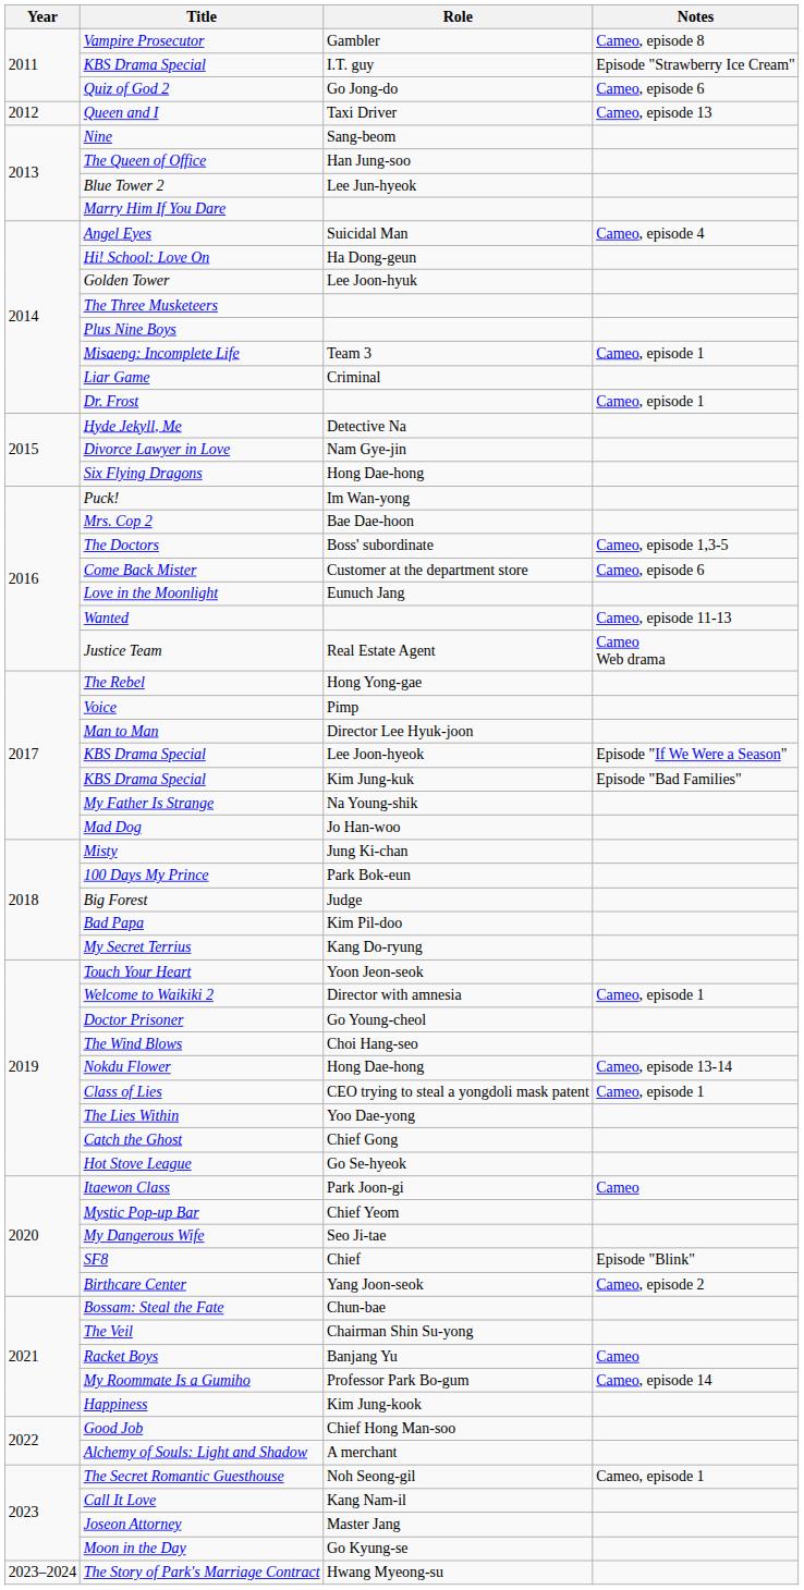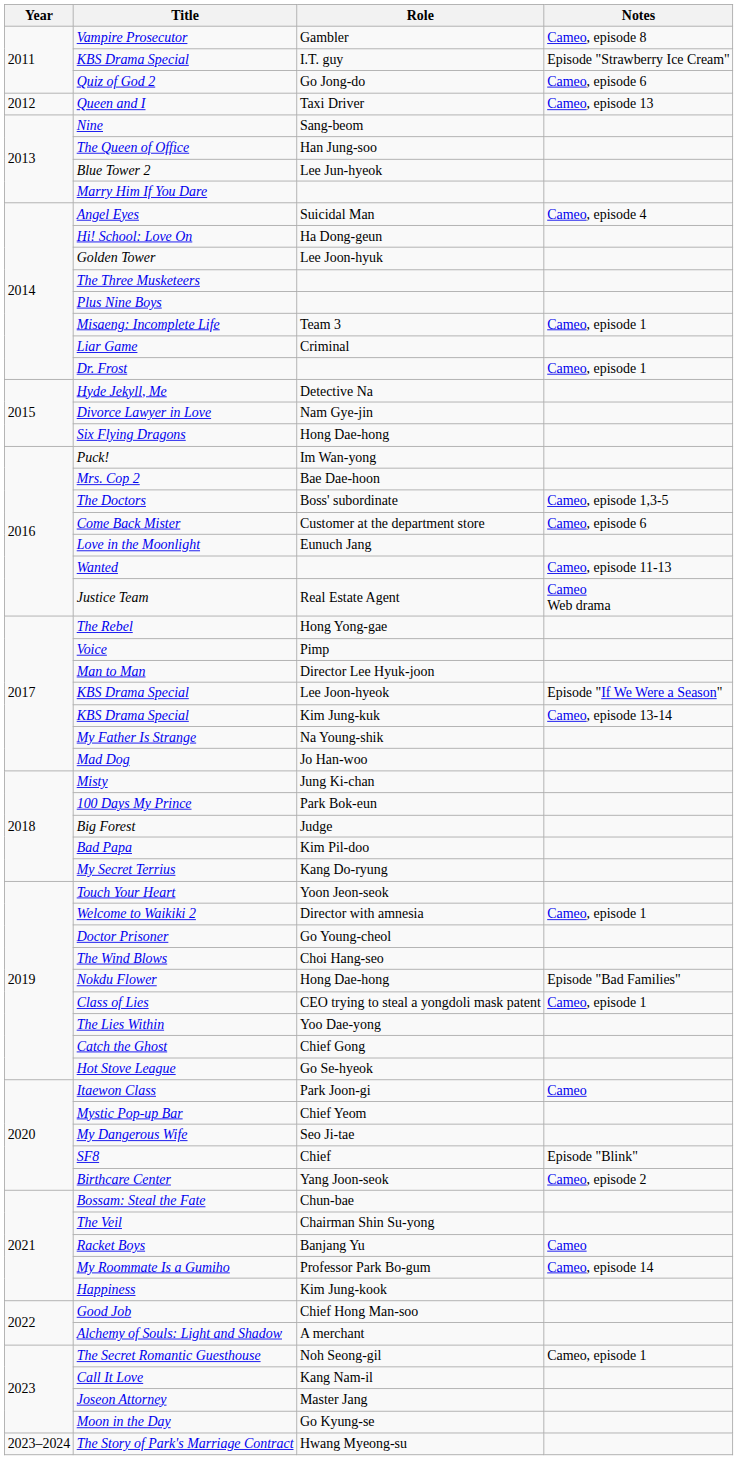 <table class="wikitable sortable">
 <tr>
 <th>Year</th>
 <th>Title</th>
 <th>Role</th>
 <th>Notes</th>
 </tr>
 <tr>
 <td rowspan=3>2011</td>
 <td><em><a href='#'>Vampire Prosecutor</a></em></td>
 <td>Gambler</td>
 <td><a href='#'>Cameo</a>, episode 8</td>
 </tr>
 <tr>
 <td><em><a href='#'>KBS Drama Special</a></em></td>
 <td>I.T. guy</td>
 <td>Episode "Strawberry Ice Cream"</td>
 </tr>
 <tr>
 <td><em><a href='#'>Quiz of God 2</a></em></td>
 <td>Go Jong-do</td>
 <td><a href='#'>Cameo</a>, episode 6</td>
 </tr>
 <tr>
 <td>2012</td>
 <td><em><a href='#'>Queen and I</a></em></td>
 <td>Taxi Driver</td>
 <td><a href='#'>Cameo</a>, episode 13</td>
 </tr>
 <tr>
 <td rowspan=4>2013</td>
 <td><em><a href='#'>Nine</a></em></td>
 <td>Sang-beom</td>
 <td></td>
 </tr>
 <tr>
 <td><em><a href='#'>The Queen of Office</a></em></td>
 <td>Han Jung-soo</td>
 <td></td>
 </tr>
 <tr>
 <td><em>Blue Tower 2</em></td>
 <td>Lee Jun-hyeok</td>
 <td></td>
 </tr>
 <tr>
 <td><em><a href='#'>Marry Him If You Dare</a></em></td>
 <td></td>
 <td></td>
 </tr>
 <tr>
 <td rowspan=8>2014</td>
 <td><em><a href='#'>Angel Eyes</a></em></td>
 <td>Suicidal Man</td>
 <td><a href='#'>Cameo</a>, episode 4</td>
 </tr>
 <tr>
 <td><em><a href='#'>Hi! School: Love On</a></em></td>
 <td>Ha Dong-geun</td>
 <td></td>
 </tr>
 <tr>
 <td><em>Golden Tower</em></td>
 <td>Lee Joon-hyuk</td>
 <td></td>
 </tr>
 <tr>
 <td><em><a href='#'>The Three Musketeers</a></em></td>
 <td></td>
 <td></td>
 </tr>
 <tr>
 <td><em><a href='#'>Plus Nine Boys</a></em></td>
 <td></td>
 <td></td>
 </tr>
 <tr>
 <td><em><a href='#'>Misaeng: Incomplete Life</a></em></td>
 <td>Team 3</td>
 <td><a href='#'>Cameo</a>, episode 1</td>
 </tr>
 <tr>
 <td><em><a href='#'>Liar Game</a></em></td>
 <td>Criminal</td>
 <td></td>
 </tr>
 <tr>
 <td><em><a href='#'>Dr. Frost</a></em></td>
 <td></td>
 <td><a href='#'>Cameo</a>, episode 1</td>
 </tr>
 <tr>
 <td rowspan=3>2015</td>
 <td><em><a href='#'>Hyde Jekyll, Me</a></em></td>
 <td>Detective Na</td>
 <td></td>
 </tr>
 <tr>
 <td><em><a href='#'>Divorce Lawyer in Love</a></em></td>
 <td>Nam Gye-jin</td>
 <td></td>
 </tr>
 <tr>
 <td><em><a href='#'>Six Flying Dragons</a></em></td>
 <td>Hong Dae-hong</td>
 <td></td>
 </tr>
 <tr>
 <td rowspan=7>2016</td>
 <td><em>Puck!</em></td>
 <td>Im Wan-yong</td>
 <td></td>
 </tr>
 <tr>
 <td><em><a href='#'>Mrs. Cop 2</a></em></td>
 <td>Bae Dae-hoon</td>
 <td></td>
 </tr>
 <tr>
 <td><em><a href='#'>The Doctors</a></em></td>
 <td>Boss' subordinate</td>
 <td><a href='#'>Cameo</a>, episode 1,3-5</td>
 </tr>
 <tr>
 <td><em><a href='#'>Come Back Mister</a></em></td>
 <td>Customer at the department store</td>
 <td><a href='#'>Cameo</a>, episode 6</td>
 </tr>
 <tr>
 <td><em><a href='#'>Love in the Moonlight</a></em></td>
 <td>Eunuch Jang</td>
 <td></td>
 </tr>
 <tr>
 <td><em><a href='#'>Wanted</a></em></td>
 <td></td>
 <td><a href='#'>Cameo</a>, episode 11-13</td>
 </tr>
 <tr>
 <td><em>Justice Team</em></td>
 <td>Real Estate Agent</td>
 <td><a href='#'>Cameo</a><br>Web drama</td>
 </tr>
 <tr>
 <td rowspan="7">2017</td>
 <td><em><a href='#'>The Rebel</a></em></td>
 <td>Hong Yong-gae</td>
 <td></td>
 </tr>
 <tr>
 <td><em><a href='#'>Voice</a> </em></td>
 <td>Pimp</td>
 <td></td>
 </tr>
 <tr>
 <td><em><a href='#'>Man to Man</a></em></td>
 <td>Director Lee Hyuk-joon</td>
 <td></td>
 </tr>
 <tr>
 <td><em><a href='#'>KBS Drama Special</a></em></td>
 <td>Lee Joon-hyeok</td>
 <td>Episode "<a href='#'>If We Were a Season</a>"</td>
 </tr>
 <tr>
 <td><em><a href='#'>KBS Drama Special</a></em></td>
 <td>Kim Jung-kuk</td>
-<td>Episode "Bad Families"</td>
+<td><a href='#'>Cameo</a>, episode 13-14</td>
 </tr>
 <tr>
 <td><em><a href='#'>My Father Is Strange</a></em></td>
 <td>Na Young-shik</td>
 <td></td>
 </tr>
 <tr>
 <td><em><a href='#'>Mad Dog</a></em></td>
 <td>Jo Han-woo</td>
 <td></td>
 </tr>
 <tr>
 <td rowspan=5>2018</td>
 <td><em><a href='#'>Misty</a></em></td>
 <td>Jung Ki-chan</td>
 <td></td>
 </tr>
 <tr>
 <td><em><a href='#'>100 Days My Prince</a></em></td>
 <td>Park Bok-eun</td>
 <td></td>
 </tr>
 <tr>
 <td><em>Big Forest</em></td>
 <td>Judge</td>
 <td></td>
 </tr>
 <tr>
 <td><em><a href='#'>Bad Papa</a></em></td>
 <td>Kim Pil-doo</td>
 <td></td>
 </tr>
 <tr>
 <td><em><a href='#'>My Secret Terrius</a> </em></td>
 <td>Kang Do-ryung</td>
 <td></td>
 </tr>
 <tr>
 <td rowspan=9>2019</td>
 <td><em><a href='#'>Touch Your Heart</a></em></td>
 <td>Yoon Jeon-seok</td>
 <td></td>
 </tr>
 <tr>
 <td><em><a href='#'>Welcome to Waikiki 2</a></em></td>
 <td>Director with amnesia</td>
 <td><a href='#'>Cameo</a>, episode 1</td>
 </tr>
 <tr>
 <td><em><a href='#'>Doctor Prisoner</a></em></td>
 <td>Go Young-cheol</td>
 <td></td>
 </tr>
 <tr>
 <td><em><a href='#'>The Wind Blows</a></em></td>
 <td>Choi Hang-seo</td>
 <td></td>
 </tr>
 <tr>
 <td><em><a href='#'>Nokdu Flower</a></em></td>
 <td>Hong Dae-hong</td>
-<td><a href='#'>Cameo</a>, episode 13-14</td>
+<td>Episode "Bad Families"</td>
 </tr>
 <tr>
 <td><em><a href='#'>Class of Lies</a></em></td>
 <td>CEO trying to steal a yongdoli mask patent</td>
 <td><a href='#'>Cameo</a>, episode 1</td>
 </tr>
 <tr>
 <td><em><a href='#'>The Lies Within</a></em></td>
 <td>Yoo Dae-yong</td>
 <td></td>
 </tr>
 <tr>
 <td><em><a href='#'>Catch the Ghost</a></em></td>
 <td>Chief Gong</td>
 <td></td>
 </tr>
 <tr>
 <td><em><a href='#'>Hot Stove League</a></em></td>
 <td>Go Se-hyeok</td>
 <td></td>
 </tr>
 <tr>
 <td rowspan=5>2020</td>
 <td><em><a href='#'>Itaewon Class</a></em></td>
 <td>Park Joon-gi</td>
 <td><a href='#'>Cameo</a></td>
 </tr>
 <tr>
 <td><em><a href='#'>Mystic Pop-up Bar</a></em></td>
 <td>Chief Yeom</td>
 <td></td>
 </tr>
 <tr>
 <td><em><a href='#'>My Dangerous Wife</a></em></td>
 <td>Seo Ji-tae</td>
 <td></td>
 </tr>
 <tr>
 <td><em><a href='#'>SF8</a></em></td>
 <td>Chief</td>
 <td>Episode "Blink"</td>
 </tr>
 <tr>
 <td><em><a href='#'>Birthcare Center</a></em></td>
 <td>Yang Joon-seok</td>
 <td><a href='#'>Cameo</a>, episode 2</td>
 </tr>
 <tr>
 <td rowspan="5">2021</td>
 <td><em><a href='#'>Bossam: Steal the Fate</a></em></td>
 <td>Chun-bae</td>
 <td></td>
 </tr>
 <tr>
 <td><em><a href='#'>The Veil</a></em></td>
 <td>Chairman Shin Su-yong</td>
 <td></td>
 </tr>
 <tr>
 <td><em><a href='#'>Racket Boys</a></em></td>
 <td>Banjang Yu</td>
 <td><a href='#'>Cameo</a></td>
 </tr>
 <tr>
 <td><em><a href='#'>My Roommate Is a Gumiho</a></em></td>
 <td>Professor Park Bo-gum</td>
 <td><a href='#'>Cameo</a>, episode 14</td>
 </tr>
 <tr>
 <td><em><a href='#'>Happiness</a></em></td>
 <td>Kim Jung-kook</td>
 <td></td>
 </tr>
 <tr>
 <td rowspan="2">2022</td>
 <td><em><a href='#'>Good Job</a></em></td>
 <td>Chief Hong Man-soo</td>
 <td></td>
 </tr>
 <tr>
 <td><em><a href='#'>Alchemy of Souls: Light and Shadow</a></em></td>
 <td>A merchant</td>
 <td></td>
 </tr>
 <tr>
 <td rowspan="4">2023</td>
 <td><em><a href='#'>The Secret Romantic Guesthouse</a></em></td>
 <td>Noh Seong-gil</td>
 <td>Cameo, episode 1</td>
 </tr>
 <tr>
 <td><a href='#'><em>Call It Love</em></a></td>
 <td>Kang Nam-il</td>
 <td></td>
 </tr>
 <tr>
 <td><em><a href='#'>Joseon Attorney</a></em></td>
 <td>Master Jang</td>
 <td></td>
 </tr>
 <tr>
 <td><em><a href='#'>Moon in the Day</a></em></td>
 <td>Go Kyung-se</td>
 <td></td>
 </tr>
 <tr>
 <td>2023–2024</td>
 <td><em><a href='#'>The Story of Park's Marriage Contract</a></em></td>
 <td>Hwang Myeong-su</td>
 <td></td>
 </tr>
 </table>
